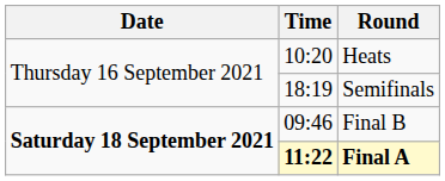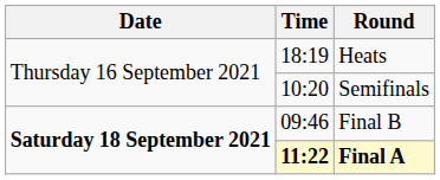 <table class="wikitable">
 <tr>
 <th>Date</th>
 <th>Time</th>
 <th>Round</th>
 </tr>
 <tr>
 <td rowspan=2>Thursday 16 September 2021</td>
-<td>10:20</td>
+<td>18:19</td>
 <td>Heats</td>
 </tr>
 <tr>
-<td>18:19</td>
+<td>10:20</td>
 <td>Semifinals</td>
 </tr>
 <tr>
 <td rowspan=2><strong>Saturday 18 September 2021</strong></td>
 <td>09:46</td>
 <td>Final B</td>
 </tr>
 <tr>
 <td style=background:lemonchiffon><strong>11:22</strong></td>
 <td style=background:lemonchiffon><strong>Final A</strong></td>
 </tr>
 </table>
